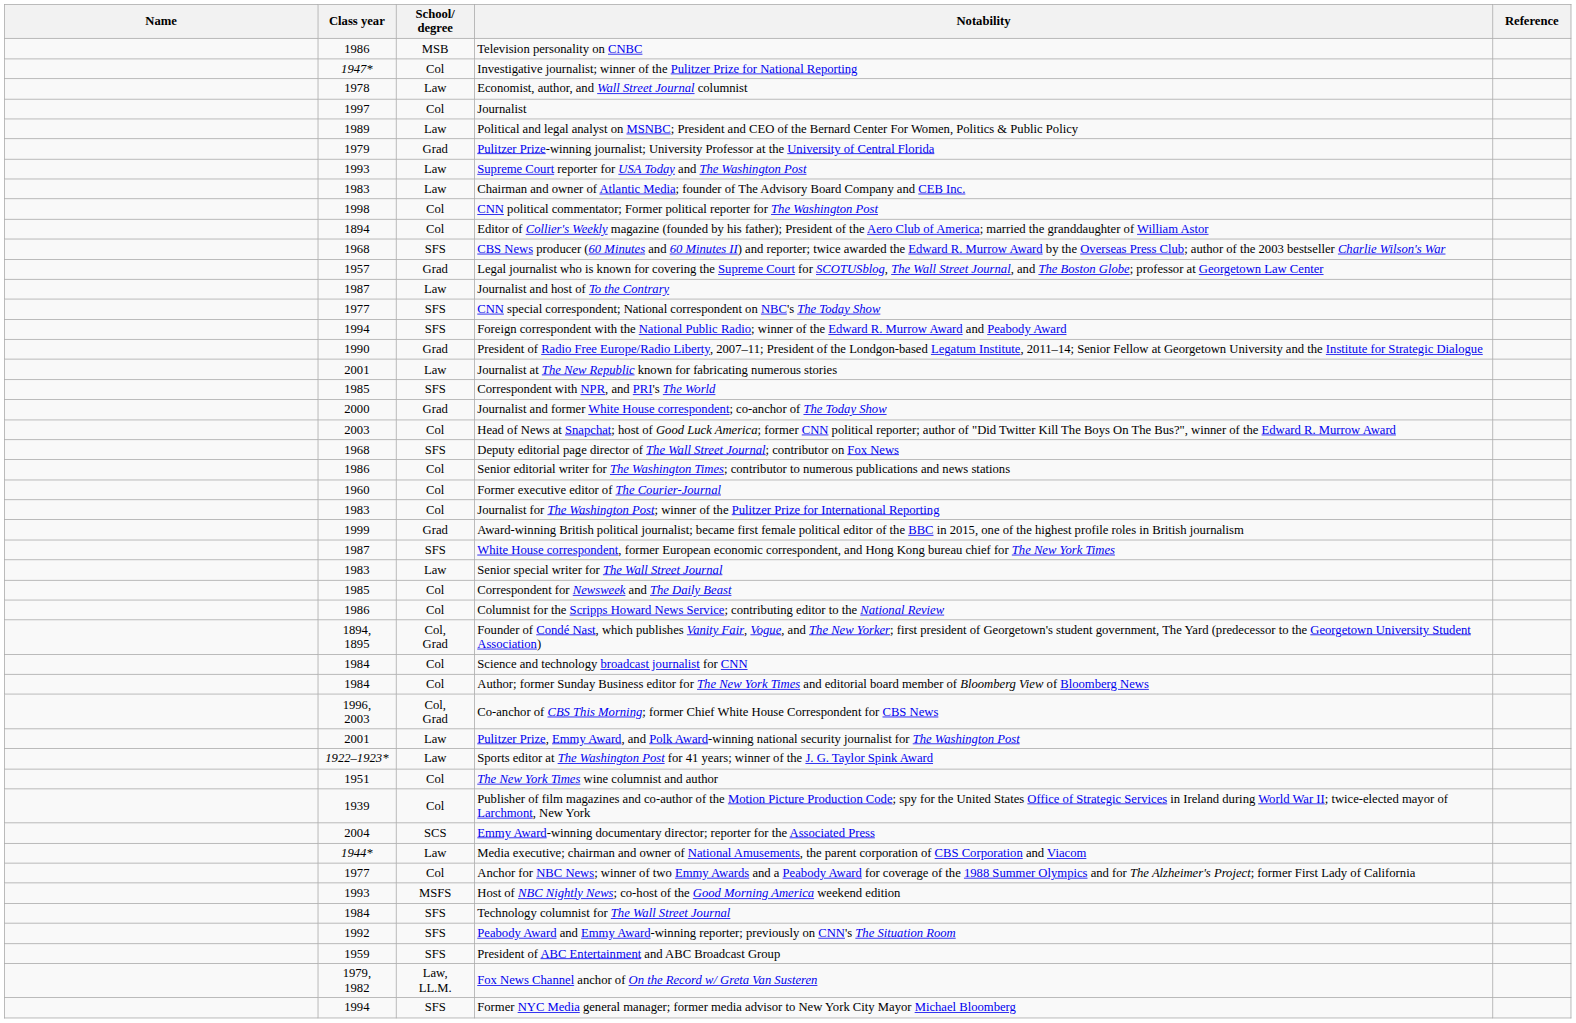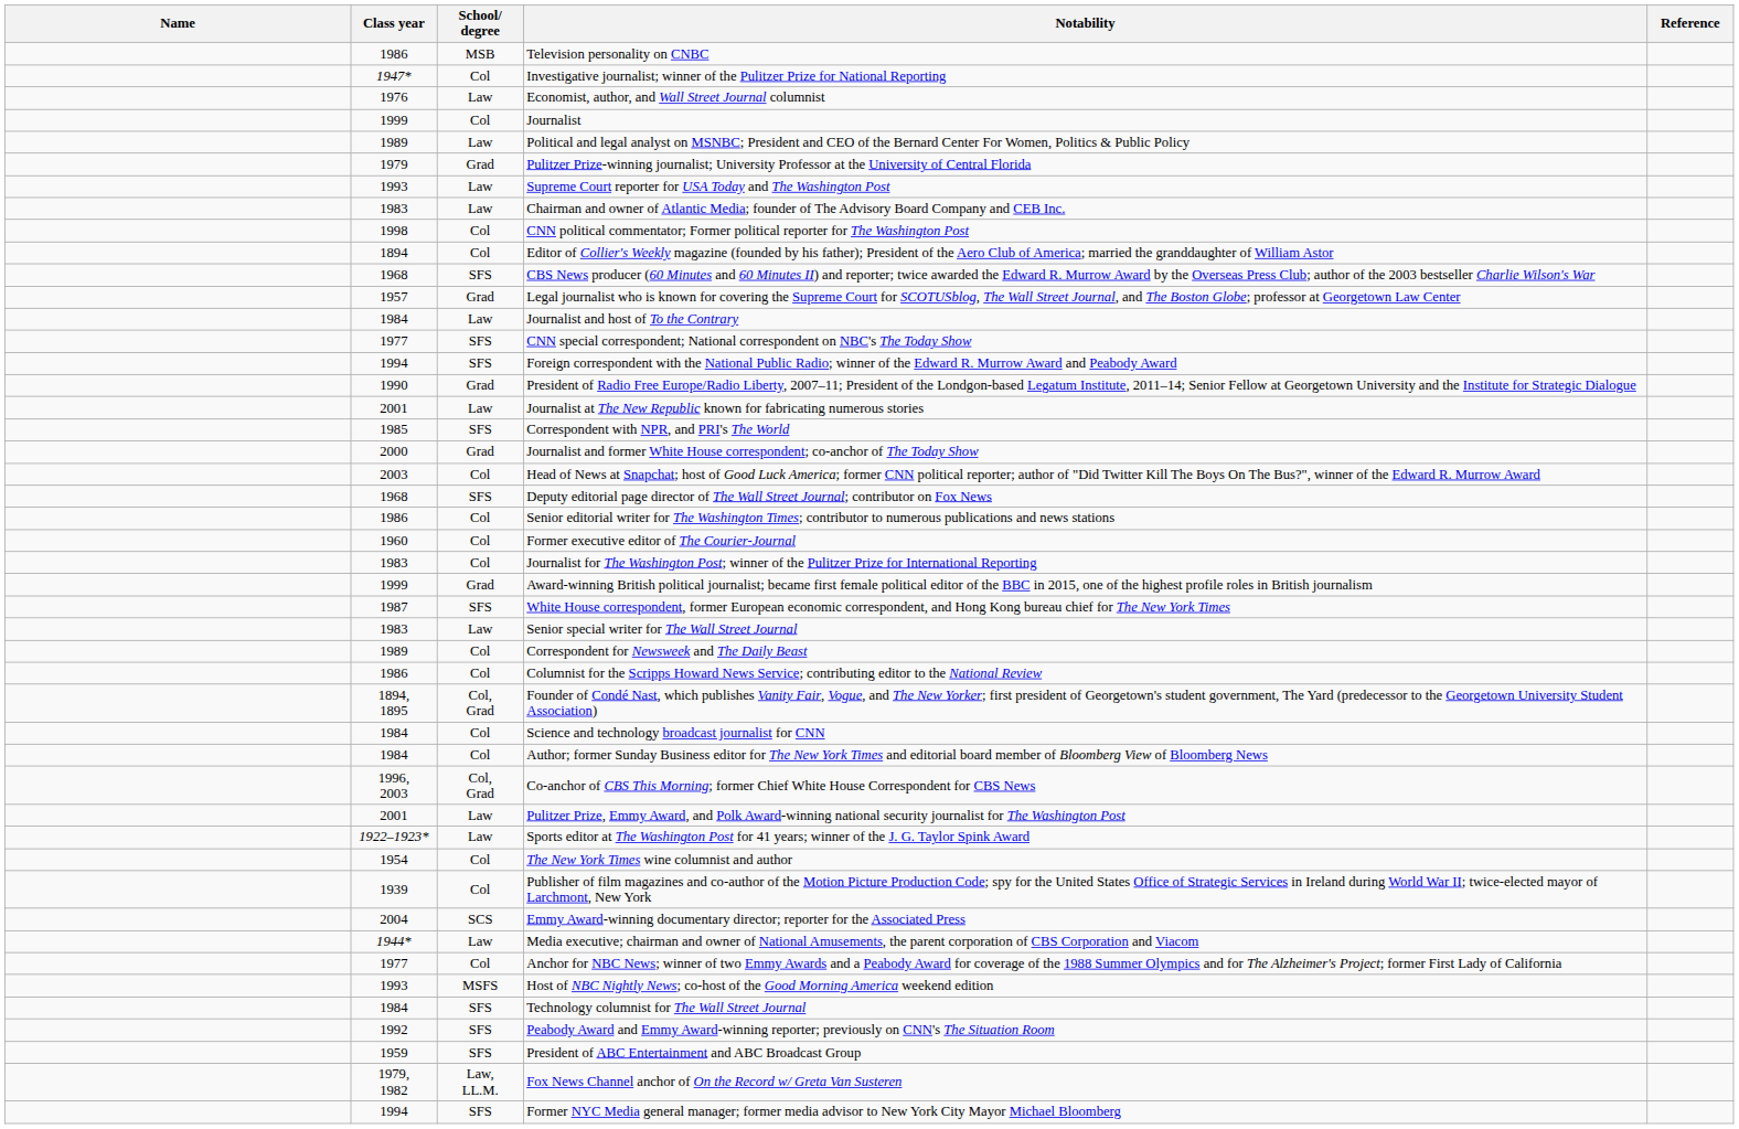 <table class="wikitable sortable" style="width:100%">
 <tr>
 <th style="width:20%;">Name</th>
 <th style="width:5%;">Class year</th>
 <th style="width:5%;">School/<br>degree</th>
 <th style="width:*;" class="unsortable">Notability</th>
 <th style="width:5%;" class="unsortable">Reference</th>
 </tr>
 <tr>
 <td></td>
 <td style="text-align:center;">1986</td>
 <td style="text-align:center;">MSB</td>
 <td>Television personality on <a href='#'>CNBC</a></td>
 <td style="text-align:center;"></td>
 </tr>
 <tr>
 <td></td>
 <td style="text-align:center;"><em>1947*</em></td>
 <td style= "text-align:center;">Col</td>
 <td>Investigative journalist; winner of the <a href='#'>Pulitzer Prize for National Reporting</a></td>
 <td style="text-align:center;"></td>
 </tr>
 <tr>
 <td></td>
-<td style="text-align:center;">1978</td>
+<td style="text-align:center;">1976</td>
 <td style="text-align:center;">Law</td>
 <td>Economist, author, and <em><a href='#'>Wall Street Journal</a></em> columnist</td>
 <td style="text-align:center;"></td>
 </tr>
 <tr>
 <td></td>
-<td style="text-align:center;">1997</td>
+<td style="text-align:center;">1999</td>
 <td style="text-align:center;">Col</td>
 <td>Journalist</td>
 <td style="text-align:center;"></td>
 </tr>
 <tr>
 <td></td>
 <td style="text-align:center;">1989</td>
 <td style="text-align:center;">Law</td>
 <td>Political and legal analyst on <a href='#'>MSNBC</a>; President and CEO of the Bernard Center For Women, Politics & Public Policy</td>
 <td style="text-align:center;"></td>
 </tr>
 <tr>
 <td></td>
 <td style="text-align:center;">1979</td>
 <td style="text-align:center;">Grad</td>
 <td><a href='#'>Pulitzer Prize</a>-winning journalist; University Professor at the <a href='#'>University of Central Florida</a></td>
 <td style="text-align:center;"></td>
 </tr>
 <tr>
 <td></td>
 <td style="text-align:center;">1993</td>
 <td style="text-align:center;">Law</td>
 <td><a href='#'>Supreme Court</a> reporter for <em><a href='#'>USA Today</a></em> and <em><a href='#'>The Washington Post</a></em></td>
 <td style="text-align:center;"></td>
 </tr>
 <tr>
 <td></td>
 <td style="text-align:center;">1983</td>
 <td style="text-align:center;">Law</td>
 <td>Chairman and owner of <a href='#'>Atlantic Media</a>; founder of The Advisory Board Company and <a href='#'>CEB Inc.</a></td>
 <td style="text-align:center;"></td>
 </tr>
 <tr>
 <td></td>
 <td style="text-align:center;">1998</td>
 <td style="text-align:center;">Col</td>
 <td><a href='#'>CNN</a> political commentator; Former political reporter for <em><a href='#'>The Washington Post</a></em></td>
 <td style="text-align:center;"></td>
 </tr>
 <tr>
 <td></td>
 <td style="text-align:center;">1894</td>
 <td style="text-align:center;">Col</td>
 <td>Editor of <em><a href='#'>Collier's Weekly</a></em> magazine (founded by his father); President of the <a href='#'>Aero Club of America</a>; married the granddaughter of <a href='#'>William Astor</a></td>
 <td style="text-align:center;"></td>
 </tr>
 <tr>
 <td></td>
 <td style="text-align:center;">1968</td>
 <td style="text-align:center;">SFS</td>
 <td><a href='#'>CBS News</a> producer (<em><a href='#'>60 Minutes</a></em> and <em><a href='#'>60 Minutes II</a></em>) and reporter; twice awarded the <a href='#'>Edward R. Murrow Award</a> by the <a href='#'>Overseas Press Club</a>; author of the 2003 bestseller <em><a href='#'>Charlie Wilson's War</a></em></td>
 <td style="text-align:center;"></td>
 </tr>
 <tr>
 <td></td>
 <td style="text-align:center;">1957</td>
 <td style="text-align:center;">Grad</td>
 <td>Legal journalist who is known for covering the <a href='#'>Supreme Court</a> for <em><a href='#'>SCOTUSblog</a></em>, <em><a href='#'>The Wall Street Journal</a></em>, and <em><a href='#'>The Boston Globe</a></em>; professor at <a href='#'>Georgetown Law Center</a></td>
 <td style="text-align:center;"></td>
 </tr>
 <tr>
 <td></td>
-<td style="text-align:center;">1987</td>
+<td style="text-align:center;">1984</td>
 <td style="text-align:center;">Law</td>
 <td>Journalist and host of <em><a href='#'>To the Contrary</a></em></td>
 <td style="text-align:center;"></td>
 </tr>
 <tr>
 <td></td>
 <td style="text-align:center;">1977</td>
 <td style="text-align:center;">SFS</td>
 <td><a href='#'>CNN</a> special correspondent; National correspondent on <a href='#'>NBC</a>'s <em><a href='#'>The Today Show</a></em></td>
 <td style="text-align:center;"></td>
 </tr>
 <tr>
 <td></td>
 <td style="text-align:center;">1994</td>
 <td style="text-align:center;">SFS</td>
 <td>Foreign correspondent with the <a href='#'>National Public Radio</a>; winner of the <a href='#'>Edward R. Murrow Award</a> and <a href='#'>Peabody Award</a></td>
 <td style="text-align:center;"></td>
 </tr>
 <tr>
 <td></td>
 <td style="text-align:center;">1990</td>
 <td style="text-align:center;">Grad</td>
 <td>President of <a href='#'>Radio Free Europe/Radio Liberty</a>, 2007–11; President of the Londgon-based <a href='#'>Legatum Institute</a>, 2011–14; Senior Fellow at Georgetown University and the <a href='#'>Institute for Strategic Dialogue</a></td>
 <td style="text-align:center;"></td>
 </tr>
 <tr>
 <td></td>
 <td style="text-align:center;">2001</td>
 <td style="text-align:center;">Law</td>
 <td>Journalist at <em><a href='#'>The New Republic</a></em> known for fabricating numerous stories</td>
 <td style="text-align:center;"></td>
 </tr>
 <tr>
 <td></td>
 <td style="text-align:center;">1985</td>
 <td style="text-align:center;">SFS</td>
 <td>Correspondent with <a href='#'>NPR</a>, and <a href='#'>PRI</a>'s <a href='#'><em>The World</em></a></td>
 <td style="text-align:center;"></td>
 </tr>
 <tr>
 <td></td>
 <td style="text-align:center;">2000</td>
 <td style="text-align:center;">Grad</td>
 <td>Journalist and former <a href='#'>White House correspondent</a>; co-anchor of <a href='#'><em>The Today Show</em></a></td>
 <td style="text-align:center;"></td>
 </tr>
 <tr>
 <td></td>
 <td style="text-align:center;">2003</td>
 <td style="text-align:center;">Col</td>
 <td>Head of News at <a href='#'>Snapchat</a>; host of <em>Good Luck America</em>; former <a href='#'>CNN</a> political reporter; author of "Did Twitter Kill The Boys On The Bus?", winner of the <a href='#'>Edward R. Murrow Award</a></td>
 <td style="text-align:center;"></td>
 </tr>
 <tr>
 <td></td>
 <td style="text-align:center;">1968</td>
 <td style="text-align:center;">SFS</td>
 <td>Deputy editorial page director of <em><a href='#'>The Wall Street Journal</a></em>; contributor on <a href='#'>Fox News</a></td>
 <td style="text-align:center;"></td>
 </tr>
 <tr>
 <td></td>
 <td style="text-align:center;">1986</td>
 <td style="text-align:center;">Col</td>
 <td>Senior editorial writer for <em><a href='#'>The Washington Times</a></em>; contributor to numerous publications and news stations</td>
 <td style="text-align:center;"></td>
 </tr>
 <tr>
 <td></td>
 <td style="text-align:center;">1960</td>
 <td style="text-align:center;">Col</td>
 <td>Former executive editor of <em><a href='#'>The Courier-Journal</a></em></td>
 <td style="text-align:center;"></td>
 </tr>
 <tr>
 <td></td>
 <td style="text-align:center;">1983</td>
 <td style="text-align:center;">Col</td>
 <td>Journalist for <em><a href='#'>The Washington Post</a></em>; winner of the <a href='#'>Pulitzer Prize for International Reporting</a></td>
 <td style="text-align:center;"></td>
 </tr>
 <tr>
 <td></td>
 <td style="text-align:center;">1999</td>
 <td style="text-align:center;">Grad</td>
 <td>Award-winning British political journalist; became first female political editor of the <a href='#'>BBC</a> in 2015, one of the highest profile roles in British journalism</td>
 <td style="text-align:center;"></td>
 </tr>
 <tr>
 <td></td>
 <td style="text-align:center;">1987</td>
 <td style="text-align:center;">SFS</td>
 <td><a href='#'>White House correspondent</a>, former European economic correspondent, and Hong Kong bureau chief for <em><a href='#'>The New York Times</a></em></td>
 <td style="text-align:center;"></td>
 </tr>
 <tr>
 <td></td>
 <td style="text-align:center;">1983</td>
 <td style="text-align:center;">Law</td>
 <td>Senior special writer for <em><a href='#'>The Wall Street Journal</a></em></td>
 <td style="text-align:center;"></td>
 </tr>
 <tr>
 <td></td>
-<td style="text-align:center;">1985</td>
+<td style="text-align:center;">1989</td>
 <td style="text-align:center;">Col</td>
 <td>Correspondent for <em><a href='#'>Newsweek</a></em> and <em><a href='#'>The Daily Beast</a></em></td>
 <td style="text-align:center;"></td>
 </tr>
 <tr>
 <td></td>
 <td style="text-align:center;">1986</td>
 <td style="text-align:center;">Col</td>
 <td>Columnist for the <a href='#'>Scripps Howard News Service</a>; contributing editor to the <em><a href='#'>National Review</a></em></td>
 <td style="text-align:center;"></td>
 </tr>
 <tr>
 <td></td>
 <td style="text-align:center;">1894,<br>1895</td>
 <td style="text-align:center;">Col,<br>Grad</td>
 <td>Founder of <a href='#'>Condé Nast</a>, which publishes <a href='#'><em>Vanity Fair</em></a>, <a href='#'><em>Vogue</em></a>, and <em><a href='#'>The New Yorker</a></em>; first president of Georgetown's student government, The Yard (predecessor to the <a href='#'>Georgetown University Student Association</a>)</td>
 <td style="text-align:center;"></td>
 </tr>
 <tr>
 <td></td>
 <td style="text-align:center;">1984</td>
 <td style="text-align:center;">Col</td>
 <td>Science and technology <a href='#'>broadcast journalist</a> for <a href='#'>CNN</a></td>
 <td style="text-align:center;"></td>
 </tr>
 <tr>
 <td></td>
 <td style="text-align:center;">1984</td>
 <td style="text-align:center;">Col</td>
 <td>Author; former Sunday Business editor for <em><a href='#'>The New York Times</a></em> and editorial board member of <em>Bloomberg View</em> of <a href='#'>Bloomberg News</a></td>
 <td style="text-align:center;"></td>
 </tr>
 <tr>
 <td></td>
 <td style="text-align:center;">1996,<br>2003</td>
 <td style="text-align:center;">Col,<br>Grad</td>
 <td>Co-anchor of <em><a href='#'>CBS This Morning</a></em>; former Chief White House Correspondent for <a href='#'>CBS News</a></td>
 <td style="text-align:center;"></td>
 </tr>
 <tr>
 <td></td>
 <td style="text-align:center;">2001</td>
 <td style="text-align:center;">Law</td>
 <td><a href='#'>Pulitzer Prize</a>, <a href='#'>Emmy Award</a>, and <a href='#'>Polk Award</a>-winning national security journalist for <em><a href='#'>The Washington Post</a></em></td>
 <td style="text-align:center;"></td>
 </tr>
 <tr>
 <td></td>
 <td style="text-align:center;"><em>1922–1923*</em></td>
 <td style="text-align:center;">Law</td>
 <td>Sports editor at <em><a href='#'>The Washington Post</a></em> for 41 years; winner of the <a href='#'>J. G. Taylor Spink Award</a></td>
 <td style="text-align:center;"></td>
 </tr>
 <tr>
 <td></td>
-<td style="text-align:center;">1951</td>
+<td style="text-align:center;">1954</td>
 <td style="text-align:center;">Col</td>
 <td><em><a href='#'>The New York Times</a></em> wine columnist and author</td>
 <td style="text-align:center;"></td>
 </tr>
 <tr>
 <td></td>
 <td style="text-align:center;">1939</td>
 <td style="text-align:center;">Col</td>
 <td>Publisher of film magazines and co-author of the <a href='#'>Motion Picture Production Code</a>; spy for the United States <a href='#'>Office of Strategic Services</a> in Ireland during <a href='#'>World War II</a>; twice-elected mayor of <a href='#'>Larchmont</a>, New York</td>
 <td style="text-align:center;"></td>
 </tr>
 <tr>
 <td></td>
 <td style="text-align:center;">2004</td>
 <td style="text-align:center;">SCS</td>
 <td><a href='#'>Emmy Award</a>-winning documentary director; reporter for the <a href='#'>Associated Press</a></td>
 <td style="text-align:center;"></td>
 </tr>
 <tr>
 <td></td>
 <td style="text-align:center;"><em>1944*</em></td>
 <td style= "text-align:center;">Law</td>
 <td>Media executive; chairman and owner of <a href='#'>National Amusements</a>, the parent corporation of <a href='#'>CBS Corporation</a> and <a href='#'>Viacom</a></td>
 <td style="text-align:center;"></td>
 </tr>
 <tr>
 <td></td>
 <td style="text-align:center;">1977</td>
 <td style="text-align:center;">Col</td>
 <td>Anchor for <a href='#'>NBC News</a>; winner of two <a href='#'>Emmy Awards</a> and a <a href='#'>Peabody Award</a> for coverage of the <a href='#'>1988 Summer Olympics</a> and for <em>The Alzheimer's Project</em>; former First Lady of California</td>
 <td style="text-align:center;"></td>
 </tr>
 <tr>
 <td></td>
 <td style="text-align:center;">1993</td>
 <td style="text-align:center;">MSFS</td>
 <td>Host of <em><a href='#'>NBC Nightly News</a></em>; co-host of the <em><a href='#'>Good Morning America</a></em> weekend edition</td>
 <td style="text-align:center;"></td>
 </tr>
 <tr>
 <td></td>
 <td style="text-align:center;">1984</td>
 <td style="text-align:center;">SFS</td>
 <td>Technology columnist for <em><a href='#'>The Wall Street Journal</a></em></td>
 <td style="text-align:center;"></td>
 </tr>
 <tr>
 <td></td>
 <td style="text-align:center;">1992</td>
 <td style="text-align:center;">SFS</td>
 <td><a href='#'>Peabody Award</a> and <a href='#'>Emmy Award</a>-winning reporter; previously on <a href='#'>CNN</a>'s <em><a href='#'>The Situation Room</a></em></td>
 <td style="text-align:center;"></td>
 </tr>
 <tr>
 <td></td>
 <td style="text-align:center;">1959</td>
 <td style="text-align:center;">SFS</td>
 <td>President of <a href='#'>ABC Entertainment</a> and ABC Broadcast Group</td>
 <td style="text-align:center;"></td>
 </tr>
 <tr>
 <td></td>
 <td style="text-align:center;">1979,<br>1982</td>
 <td style="text-align:center;">Law,<br>LL.M.</td>
 <td><a href='#'>Fox News Channel</a> anchor of <em><a href='#'>On the Record w/ Greta Van Susteren</a></em></td>
 <td style="text-align:center;"></td>
 </tr>
 <tr>
 <td></td>
 <td style="text-align:center;">1994</td>
 <td style="text-align:center;">SFS</td>
 <td>Former <a href='#'>NYC Media</a> general manager; former media advisor to New York City Mayor <a href='#'>Michael Bloomberg</a></td>
 <td style="text-align:center;"></td>
 </tr>
 </table>
